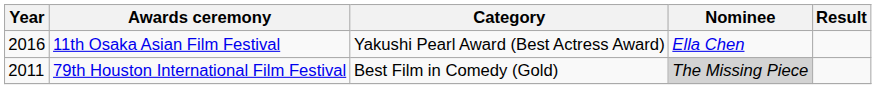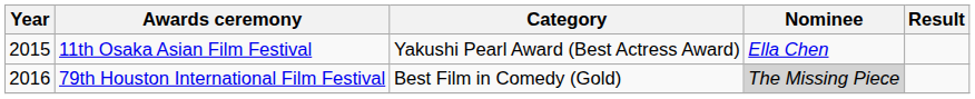 <table class="wikitable">
 <tr>
 <th>Year</th>
 <th>Awards ceremony</th>
 <th>Category</th>
 <th>Nominee</th>
 <th>Result</th>
 </tr>
 <tr>
-<td>2016</td>
+<td>2015</td>
 <td><a href='#'>11th Osaka Asian Film Festival</a></td>
 <td>Yakushi Pearl Award (Best Actress Award)</td>
 <td><em><a href='#'>Ella Chen</a></em></td>
 <td></td>
 </tr>
 <tr>
-<td>2011</td>
+<td>2016</td>
 <td><a href='#'>79th Houston International Film Festival</a></td>
 <td>Best Film in Comedy (Gold)</td>
 <td style="background: lightgrey;"><em>The Missing Piece</em></td>
 <td></td>
 </tr>
 <tr>
 </tr>
 </table>
